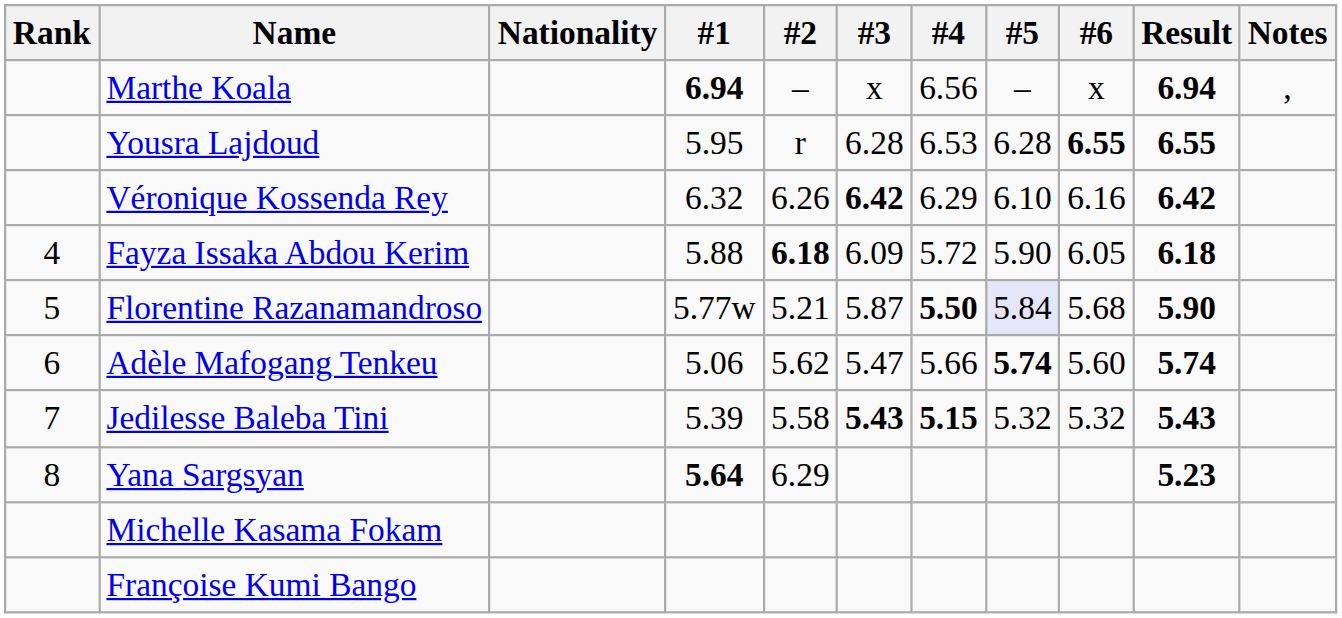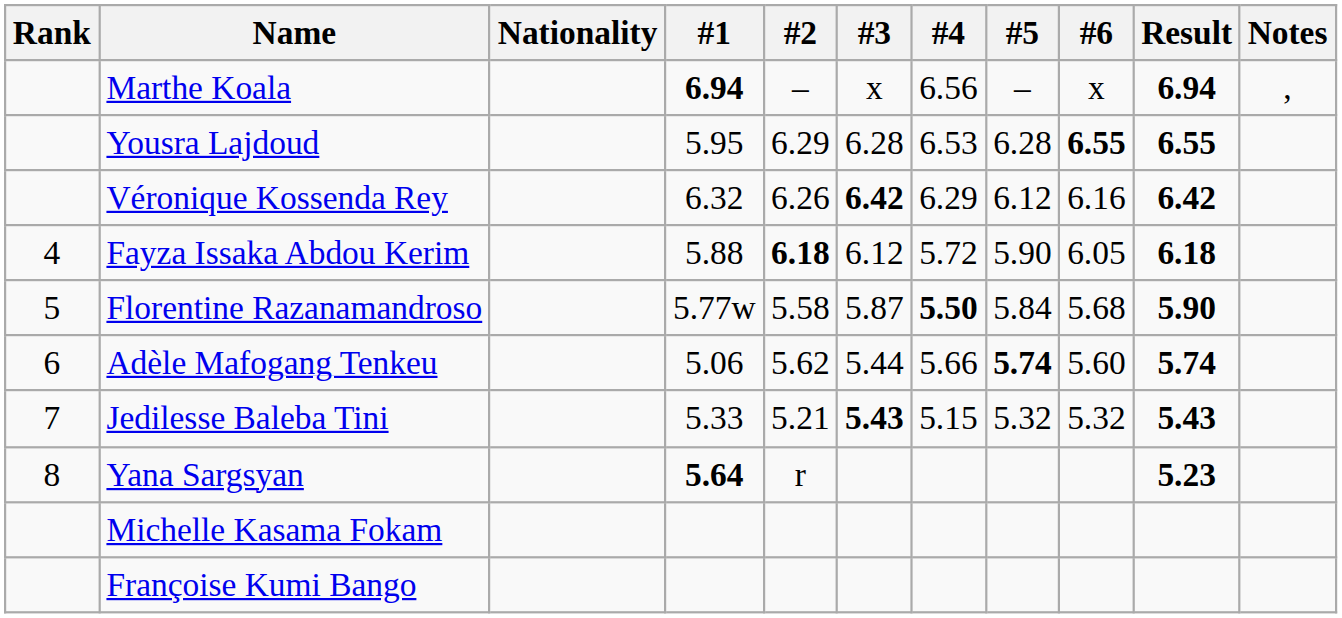 <table class="wikitable sortable" style="text-align:center;font-size:95%">
 <tr>
 <th>Rank</th>
 <th>Name</th>
 <th>Nationality</th>
 <th>#1</th>
 <th>#2</th>
 <th>#3</th>
 <th>#4</th>
 <th>#5</th>
 <th>#6</th>
 <th>Result</th>
 <th>Notes</th>
 </tr>
 <tr>
 <td></td>
 <td align=left><a href='#'>Marthe Koala</a></td>
 <td align=left></td>
 <td><strong>6.94</strong></td>
 <td>–</td>
 <td>x</td>
 <td>6.56</td>
 <td>–</td>
 <td>x</td>
 <td><strong>6.94</strong></td>
 <td>, </td>
 </tr>
 <tr>
 <td></td>
 <td align=left><a href='#'>Yousra Lajdoud</a></td>
 <td align=left></td>
 <td>5.95</td>
-<td>r</td>
+<td>6.29</td>
 <td>6.28</td>
 <td>6.53</td>
 <td>6.28</td>
 <td><strong>6.55</strong></td>
 <td><strong>6.55</strong></td>
 <td></td>
 </tr>
 <tr>
 <td></td>
 <td align=left><a href='#'>Véronique Kossenda Rey</a></td>
 <td align=left></td>
 <td>6.32</td>
 <td>6.26</td>
 <td><strong>6.42</strong></td>
 <td>6.29</td>
-<td>6.10</td>
+<td>6.12</td>
 <td>6.16</td>
 <td><strong>6.42</strong></td>
 <td></td>
 </tr>
 <tr>
 <td>4</td>
 <td align=left><a href='#'>Fayza Issaka Abdou Kerim</a></td>
 <td align=left></td>
 <td>5.88</td>
 <td><strong>6.18</strong></td>
-<td>6.09</td>
+<td>6.12</td>
 <td>5.72</td>
 <td>5.90</td>
 <td>6.05</td>
 <td><strong>6.18</strong></td>
 <td></td>
 </tr>
 <tr>
 <td>5</td>
 <td align=left><a href='#'>Florentine Razanamandroso</a></td>
 <td align=left></td>
 <td>5.77w</td>
-<td>5.21</td>
+<td>5.58</td>
 <td>5.87</td>
 <td><strong>5.50</strong></td>
-<td style="background: lavender;">5.84</td>
+<td>5.84</td>
 <td>5.68</td>
 <td><strong>5.90</strong></td>
 <td></td>
 </tr>
 <tr>
 <td>6</td>
 <td align=left><a href='#'>Adèle Mafogang Tenkeu</a></td>
 <td align=left></td>
 <td>5.06</td>
 <td>5.62</td>
-<td>5.47</td>
+<td>5.44</td>
 <td>5.66</td>
 <td><strong>5.74</strong></td>
 <td>5.60</td>
 <td><strong>5.74</strong></td>
 <td></td>
 </tr>
 <tr>
 <td>7</td>
 <td align=left><a href='#'>Jedilesse Baleba Tini</a></td>
 <td align=left></td>
-<td>5.39</td>
-<td>5.58</td>
+<td>5.33</td>
+<td>5.21</td>
 <td><strong>5.43</strong></td>
-<td><strong>5.15</strong></td>
+<td>5.15</td>
 <td>5.32</td>
 <td>5.32</td>
 <td><strong>5.43</strong></td>
 <td></td>
 </tr>
 <tr>
 <td>8</td>
 <td align=left><a href='#'>Yana Sargsyan</a></td>
 <td align=left></td>
 <td><strong>5.64</strong></td>
-<td>6.29</td>
+<td>r</td>
 <td></td>
 <td></td>
 <td></td>
 <td></td>
 <td><strong>5.23</strong></td>
 <td></td>
 </tr>
 <tr>
 <td></td>
 <td align=left><a href='#'>Michelle Kasama Fokam</a></td>
 <td align=left></td>
 <td></td>
 <td></td>
 <td></td>
 <td></td>
 <td></td>
 <td></td>
 <td><strong></strong></td>
 <td></td>
 </tr>
 <tr>
 <td></td>
 <td align=left><a href='#'>Françoise Kumi Bango</a></td>
 <td align=left></td>
 <td></td>
 <td></td>
 <td></td>
 <td></td>
 <td></td>
 <td></td>
 <td><strong></strong></td>
 <td></td>
 </tr>
 </table>
